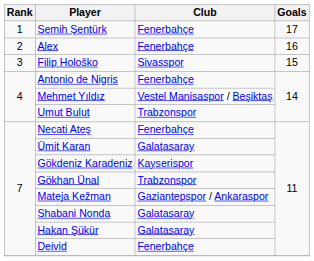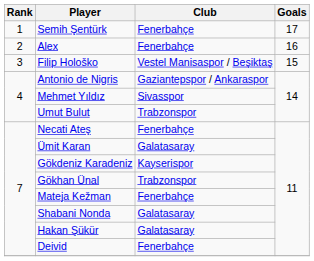 <table class="wikitable" style="text-align: left;">
 <tr>
 <th>Rank</th>
 <th>Player</th>
 <th>Club</th>
 <th>Goals</th>
 </tr>
 <tr>
 <td align=center>1</td>
 <td> <a href='#'>Semih Şentürk</a></td>
 <td><a href='#'>Fenerbahçe</a></td>
 <td align=center>17</td>
 </tr>
 <tr>
 <td align=center>2</td>
 <td> <a href='#'>Alex</a></td>
 <td><a href='#'>Fenerbahçe</a></td>
 <td align=center>16</td>
 </tr>
 <tr>
 <td align=center>3</td>
 <td> <a href='#'>Filip Hološko</a></td>
-<td><a href='#'>Sivasspor</a></td>
+<td><a href='#'>Vestel Manisaspor</a> / <a href='#'>Beşiktaş</a></td>
 <td align=center>15</td>
 </tr>
 <tr>
 <td rowspan="3" align=center>4</td>
 <td> <a href='#'>Antonio de Nigris</a></td>
-<td><a href='#'>Fenerbahçe</a></td>
+<td><a href='#'>Gaziantepspor</a> / <a href='#'>Ankaraspor</a></td>
 <td rowspan="3" align=center>14</td>
 </tr>
 <tr>
 <td> <a href='#'>Mehmet Yıldız</a></td>
-<td><a href='#'>Vestel Manisaspor</a> / <a href='#'>Beşiktaş</a></td>
+<td><a href='#'>Sivasspor</a></td>
 </tr>
 <tr>
 <td> <a href='#'>Umut Bulut</a></td>
 <td><a href='#'>Trabzonspor</a></td>
 </tr>
 <tr>
 <td rowspan="8" align=center>7</td>
 <td> <a href='#'>Necati Ateş</a></td>
 <td><a href='#'>Fenerbahçe</a></td>
 <td rowspan="8" align=center>11</td>
 </tr>
 <tr>
 <td> <a href='#'>Ümit Karan</a></td>
 <td><a href='#'>Galatasaray</a></td>
 </tr>
 <tr>
 <td> <a href='#'>Gökdeniz Karadeniz</a></td>
 <td><a href='#'>Kayserispor</a></td>
 </tr>
 <tr>
 <td> <a href='#'>Gökhan Ünal</a></td>
 <td><a href='#'>Trabzonspor</a></td>
 </tr>
 <tr>
 <td> <a href='#'>Mateja Kežman</a></td>
-<td><a href='#'>Gaziantepspor</a> / <a href='#'>Ankaraspor</a></td>
+<td><a href='#'>Fenerbahçe</a></td>
 </tr>
 <tr>
 <td> <a href='#'>Shabani Nonda</a></td>
 <td><a href='#'>Galatasaray</a></td>
 </tr>
 <tr>
 <td> <a href='#'>Hakan Şükür</a></td>
 <td><a href='#'>Galatasaray</a></td>
 </tr>
 <tr>
 <td> <a href='#'>Deivid</a></td>
 <td><a href='#'>Fenerbahçe</a></td>
 </tr>
 <tr>
 </tr>
 </table>
